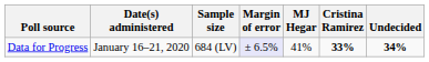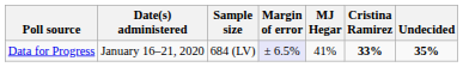 <table class="wikitable" style="font-size:90%;text-align:center;">
 <tr valign=bottom>
 <th>Poll source</th>
 <th>Date(s)<br>administered</th>
 <th>Sample<br>size</th>
 <th>Margin<br>of error</th>
 <th>MJ<br>Hegar</th>
 <th>Cristina<br>Ramirez</th>
 <th>Undecided</th>
 </tr>
 <tr>
 <td style="text-align:left;"><a href='#'>Data for Progress</a></td>
 <td>January 16–21, 2020</td>
 <td>684 (LV)</td>
 <td style="background: lavender;">± 6.5%</td>
 <td>41%</td>
 <td><strong>33%</strong></td>
-<td><strong>34%</strong></td>
+<td><strong>35%</strong></td>
 </tr>
 </table>
